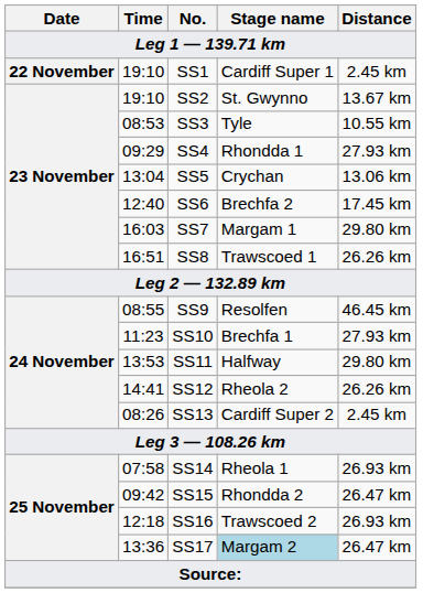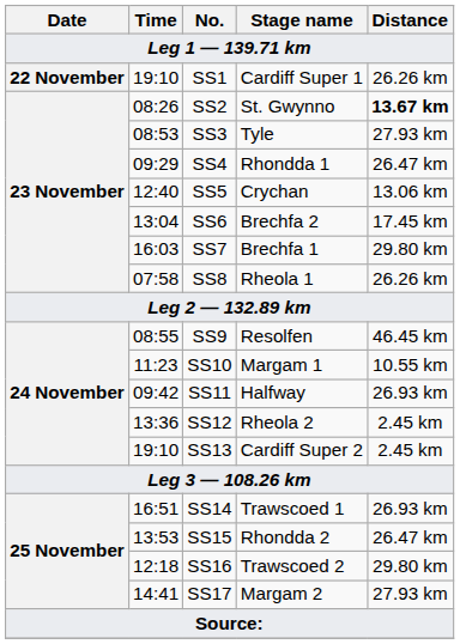 <table class="wikitable" style="font-size: 85%;">
 <tr>
 <th>Date</th>
 <th>Time</th>
 <th>No.</th>
 <th>Stage name</th>
 <th>Distance</th>
 </tr>
 <tr>
 <td style="background-color:#EAECF0; text-align:center" colspan="5"><strong><em>Leg 1 — 139.71 km</em></strong></td>
 </tr>
 <tr>
 <th rowspan="1">22 November</th>
 <td align="center">19:10</td>
 <td align="center">SS1</td>
 <td>Cardiff Super 1</td>
-<td align="center">2.45 km</td>
+<td align="center">26.26 km</td>
 </tr>
 <tr>
 <th rowspan="7">23 November</th>
-<td align="center">19:10</td>
+<td align="center">08:26</td>
 <td align="center">SS2</td>
 <td>St. Gwynno</td>
-<td align="center">13.67 km</td>
+<td align="center"><strong>13.67 km</strong></td>
 </tr>
 <tr>
 <td align="center">08:53</td>
 <td align="center">SS3</td>
 <td>Tyle</td>
-<td align="center">10.55 km</td>
+<td align="center">27.93 km</td>
 </tr>
 <tr>
 <td align="center">09:29</td>
 <td align="center">SS4</td>
 <td>Rhondda 1</td>
-<td align="center">27.93 km</td>
+<td align="center">26.47 km</td>
 </tr>
 <tr>
-<td align="center">13:04</td>
+<td align="center">12:40</td>
 <td align="center">SS5</td>
 <td>Crychan</td>
 <td align="center">13.06 km</td>
 </tr>
 <tr>
-<td align="center">12:40</td>
+<td align="center">13:04</td>
 <td align="center">SS6</td>
 <td>Brechfa 2</td>
 <td align="center">17.45 km</td>
 </tr>
 <tr>
 <td align="center">16:03</td>
 <td align="center">SS7</td>
-<td>Margam 1</td>
+<td>Brechfa 1</td>
 <td align="center">29.80 km</td>
 </tr>
 <tr>
-<td align="center">16:51</td>
+<td align="center">07:58</td>
 <td align="center">SS8</td>
-<td>Trawscoed 1</td>
+<td>Rheola 1</td>
 <td align="center">26.26 km</td>
 </tr>
 <tr>
 <td style="background-color:#EAECF0; text-align:center" colspan="5"><strong><em>Leg 2 — 132.89 km</em></strong></td>
 </tr>
 <tr>
 <th rowspan="5">24 November</th>
 <td align="center">08:55</td>
 <td align="center">SS9</td>
 <td>Resolfen</td>
 <td align="center">46.45 km</td>
 </tr>
 <tr>
 <td align="center">11:23</td>
 <td align="center">SS10</td>
-<td>Brechfa 1</td>
-<td align="center">27.93 km</td>
+<td>Margam 1</td>
+<td align="center">10.55 km</td>
 </tr>
 <tr>
-<td align="center">13:53</td>
+<td align="center">09:42</td>
 <td align="center">SS11</td>
 <td>Halfway</td>
-<td align="center">29.80 km</td>
+<td align="center">26.93 km</td>
 </tr>
 <tr>
-<td align="center">14:41</td>
+<td align="center">13:36</td>
 <td align="center">SS12</td>
 <td>Rheola 2</td>
-<td align="center">26.26 km</td>
+<td align="center">2.45 km</td>
 </tr>
 <tr>
-<td align="center">08:26</td>
+<td align="center">19:10</td>
 <td align="center">SS13</td>
 <td>Cardiff Super 2</td>
 <td align="center">2.45 km</td>
 </tr>
 <tr>
 <td style="background-color:#EAECF0; text-align:center" colspan="5"><strong><em>Leg 3 — 108.26 km</em></strong></td>
 </tr>
 <tr>
 <th rowspan="4">25 November</th>
-<td align="center">07:58</td>
+<td align="center">16:51</td>
 <td align="center">SS14</td>
-<td>Rheola 1</td>
+<td>Trawscoed 1</td>
 <td align="center">26.93 km</td>
 </tr>
 <tr>
-<td align="center">09:42</td>
+<td align="center">13:53</td>
 <td align="center">SS15</td>
 <td>Rhondda 2</td>
 <td align="center">26.47 km</td>
 </tr>
 <tr>
 <td align="center">12:18</td>
 <td align="center">SS16</td>
 <td>Trawscoed 2</td>
-<td align="center">26.93 km</td>
+<td align="center">29.80 km</td>
 </tr>
 <tr>
-<td align="center">13:36</td>
+<td align="center">14:41</td>
 <td align="center">SS17</td>
-<td style="background: lightblue;">Margam 2</td>
-<td align="center">26.47 km</td>
+<td>Margam 2</td>
+<td align="center">27.93 km</td>
 </tr>
 <tr>
 <td style="background-color:#EAECF0; text-align:center" colspan="5"><strong>Source:</strong></td>
 </tr>
 <tr>
 </tr>
 </table>
